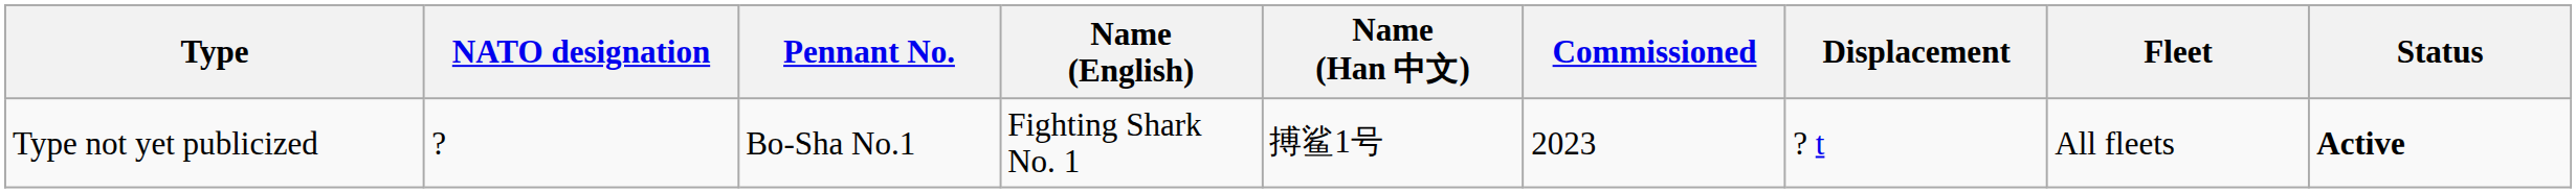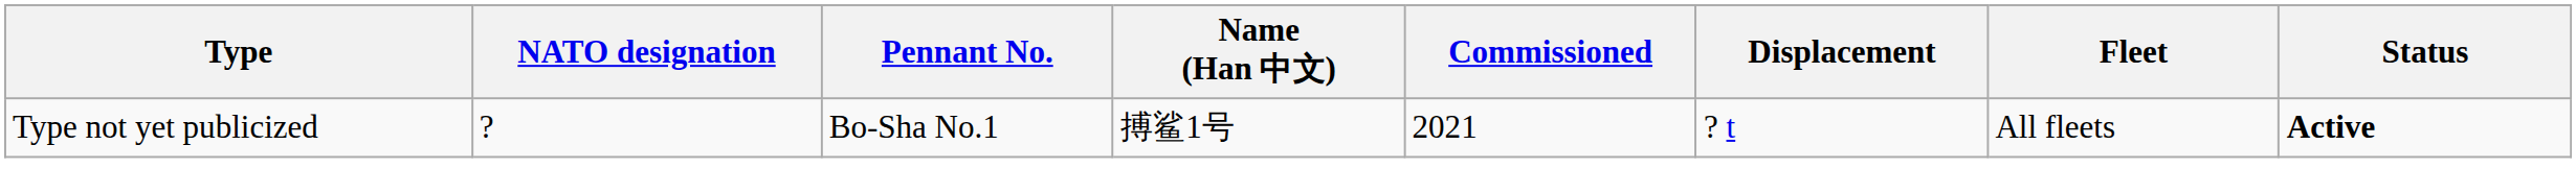 <table class="wikitable sortable"  style="margin:auto; width:100%;">
 <tr>
 <th style="text-align:center; width:16%;">Type</th>
 <th style="text-align:center; width:12%;"><a href='#'>NATO designation</a></th>
 <th style="text-align:center; width:10%;"><a href='#'>Pennant No.</a></th>
-<th style="text-align:center; width:10%;">Name<br>(English)</th>
 <th style="text-align:center; width:10%;">Name<br>(Han 中文)</th>
 <th style="text-align:center; width:10%;"><a href='#'>Commissioned</a></th>
 <th style="text-align:center; width:10%;">Displacement</th>
 <th style="text-align:center; width:10%;">Fleet</th>
 <th style="text-align:center; width:10%;">Status</th>
 </tr>
 <tr>
 <td>Type not yet publicized</td>
 <td>?</td>
 <td>Bo-Sha No.1</td>
-<td>Fighting Shark No. 1</td>
 <td>搏鲨1号</td>
-<td>2023</td>
+<td>2021</td>
 <td>? <a href='#'>t</a></td>
 <td>All fleets</td>
 <td><strong><span>Active</span></strong></td>
 </tr>
 </table>
